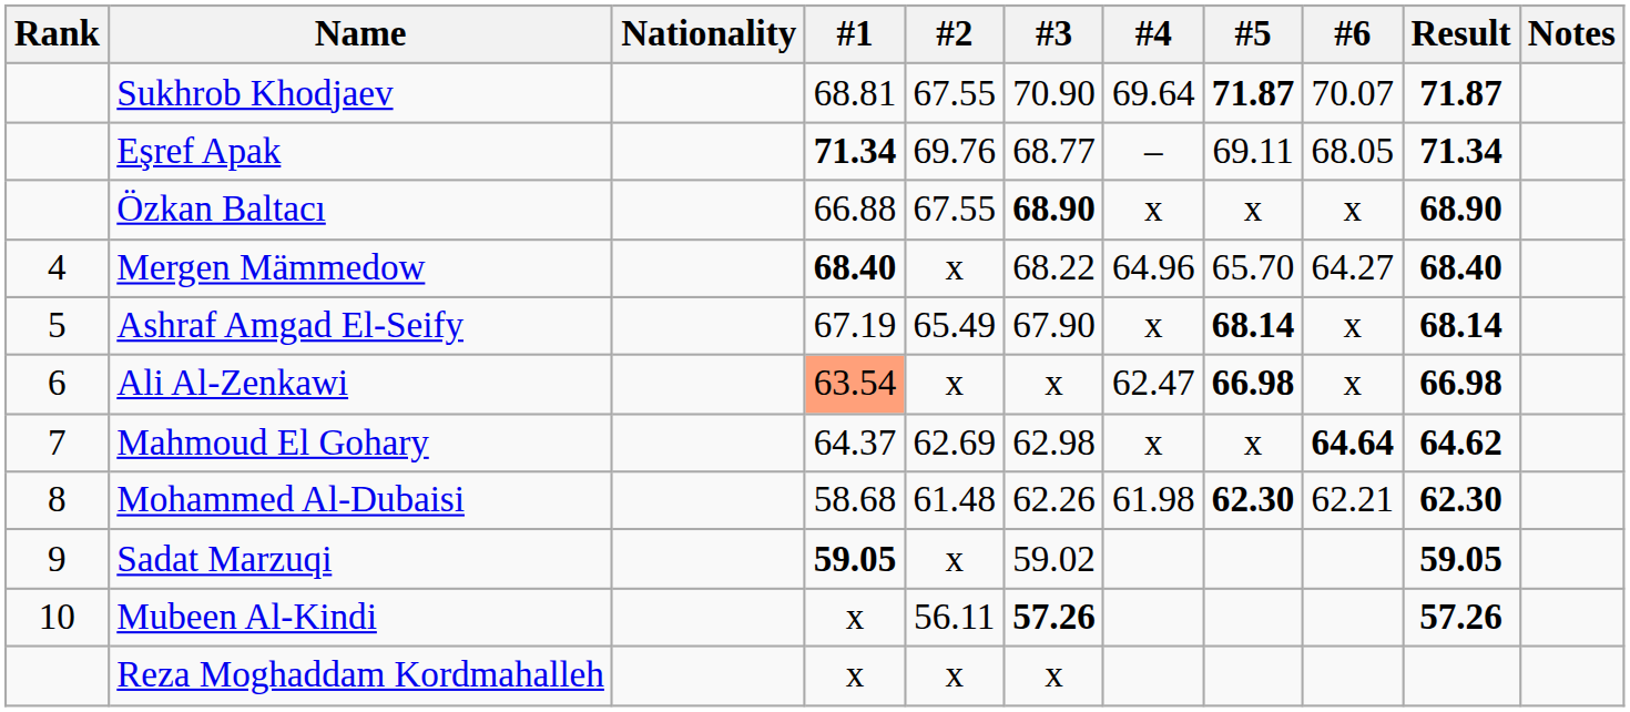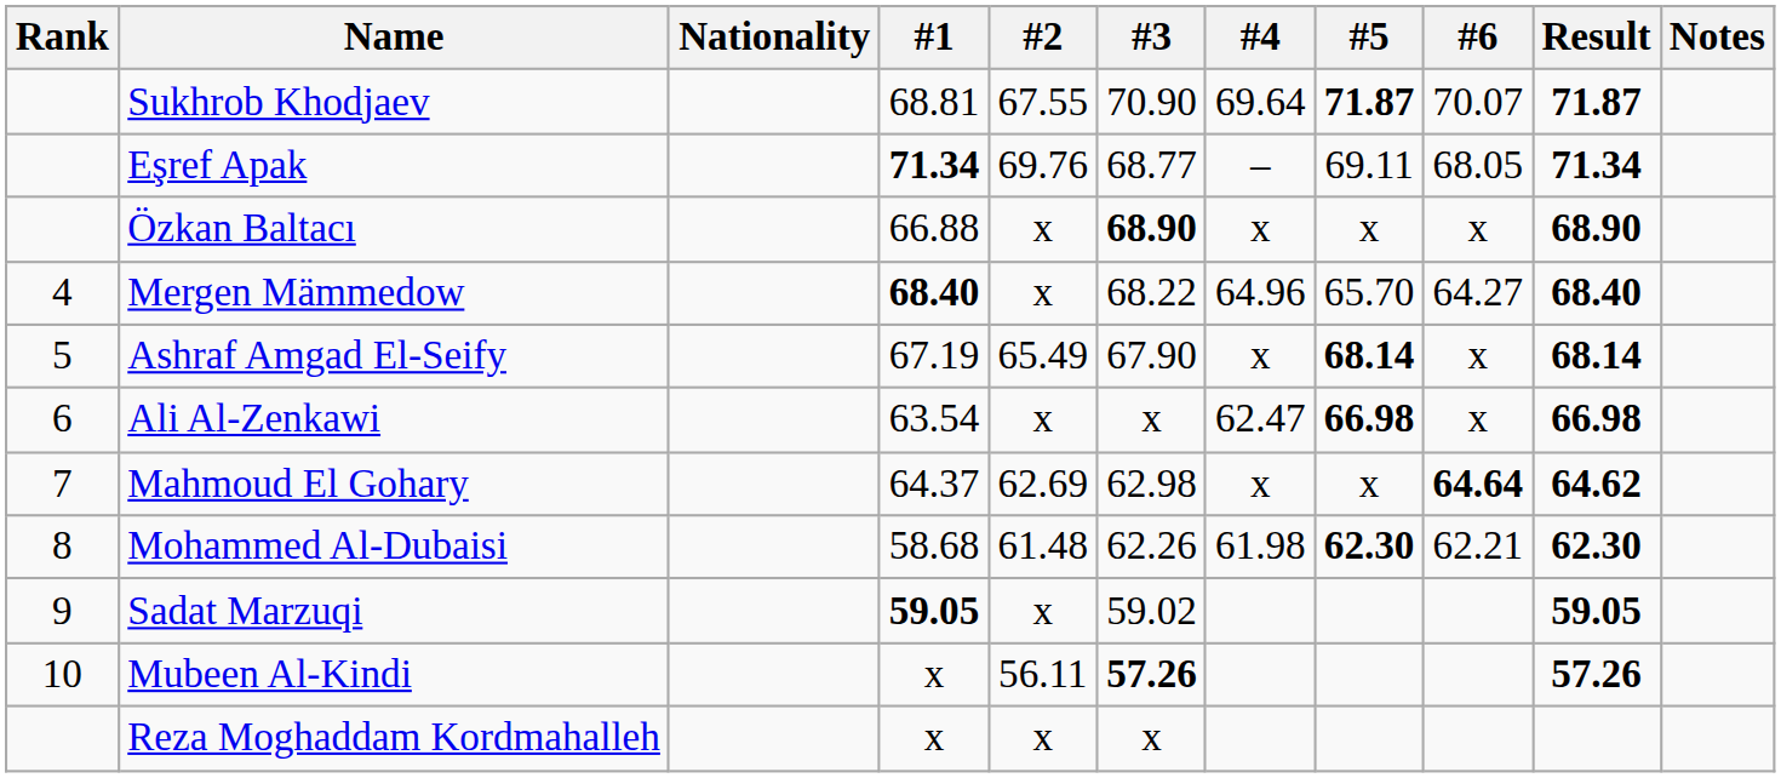 <table class="wikitable sortable" style="text-align:center">
 <tr>
 <th>Rank</th>
 <th>Name</th>
 <th>Nationality</th>
 <th>#1</th>
 <th>#2</th>
 <th>#3</th>
 <th>#4</th>
 <th>#5</th>
 <th>#6</th>
 <th>Result</th>
 <th>Notes</th>
 </tr>
 <tr>
 <td></td>
 <td align=left><a href='#'>Sukhrob Khodjaev</a></td>
 <td align=left></td>
 <td>68.81</td>
 <td>67.55</td>
 <td>70.90</td>
 <td>69.64</td>
 <td><strong>71.87</strong></td>
 <td>70.07</td>
 <td><strong>71.87</strong></td>
 <td></td>
 </tr>
 <tr>
 <td></td>
 <td align=left><a href='#'>Eşref Apak</a></td>
 <td align=left></td>
 <td><strong>71.34</strong></td>
 <td>69.76</td>
 <td>68.77</td>
 <td>–</td>
 <td>69.11</td>
 <td>68.05</td>
 <td><strong>71.34</strong></td>
 <td></td>
 </tr>
 <tr>
 <td></td>
 <td align=left><a href='#'>Özkan Baltacı</a></td>
 <td align=left></td>
 <td>66.88</td>
-<td>67.55</td>
+<td>x</td>
 <td><strong>68.90</strong></td>
 <td>x</td>
 <td>x</td>
 <td>x</td>
 <td><strong>68.90</strong></td>
 <td></td>
 </tr>
 <tr>
 <td>4</td>
 <td align=left><a href='#'>Mergen Mämmedow</a></td>
 <td align=left></td>
 <td><strong>68.40</strong></td>
 <td>x</td>
 <td>68.22</td>
 <td>64.96</td>
 <td>65.70</td>
 <td>64.27</td>
 <td><strong>68.40</strong></td>
 <td></td>
 </tr>
 <tr>
 <td>5</td>
 <td align=left><a href='#'>Ashraf Amgad El-Seify</a></td>
 <td align=left></td>
 <td>67.19</td>
 <td>65.49</td>
 <td>67.90</td>
 <td>x</td>
 <td><strong>68.14</strong></td>
 <td>x</td>
 <td><strong>68.14</strong></td>
 <td></td>
 </tr>
 <tr>
 <td>6</td>
 <td align=left><a href='#'>Ali Al-Zenkawi</a></td>
 <td align=left></td>
-<td style="background: lightsalmon;">63.54</td>
+<td>63.54</td>
 <td>x</td>
 <td>x</td>
 <td>62.47</td>
 <td><strong>66.98</strong></td>
 <td>x</td>
 <td><strong>66.98</strong></td>
 <td></td>
 </tr>
 <tr>
 <td>7</td>
 <td align=left><a href='#'>Mahmoud El Gohary</a></td>
 <td align=left></td>
 <td>64.37</td>
 <td>62.69</td>
 <td>62.98</td>
 <td>x</td>
 <td>x</td>
 <td><strong>64.64</strong></td>
 <td><strong>64.62</strong></td>
 <td></td>
 </tr>
 <tr>
 <td>8</td>
 <td align=left><a href='#'>Mohammed Al-Dubaisi</a></td>
 <td align=left></td>
 <td>58.68</td>
 <td>61.48</td>
 <td>62.26</td>
 <td>61.98</td>
 <td><strong>62.30</strong></td>
 <td>62.21</td>
 <td><strong>62.30</strong></td>
 <td></td>
 </tr>
 <tr>
 <td>9</td>
 <td align=left><a href='#'>Sadat Marzuqi</a></td>
 <td align=left></td>
 <td><strong>59.05</strong></td>
 <td>x</td>
 <td>59.02</td>
 <td></td>
 <td></td>
 <td></td>
 <td><strong>59.05</strong></td>
 <td></td>
 </tr>
 <tr>
 <td>10</td>
 <td align=left><a href='#'>Mubeen Al-Kindi</a></td>
 <td align=left></td>
 <td>x</td>
 <td>56.11</td>
 <td><strong>57.26</strong></td>
 <td></td>
 <td></td>
 <td></td>
 <td><strong>57.26</strong></td>
 <td></td>
 </tr>
 <tr>
 <td></td>
 <td align=left><a href='#'>Reza Moghaddam Kordmahalleh</a></td>
 <td align=left></td>
 <td>x</td>
 <td>x</td>
 <td>x</td>
 <td></td>
 <td></td>
 <td></td>
 <td><strong></strong></td>
 <td></td>
 </tr>
 </table>
